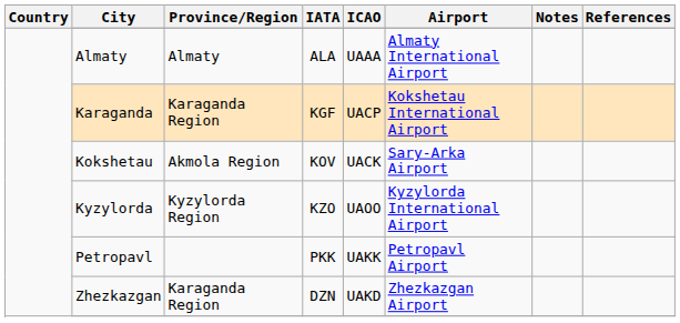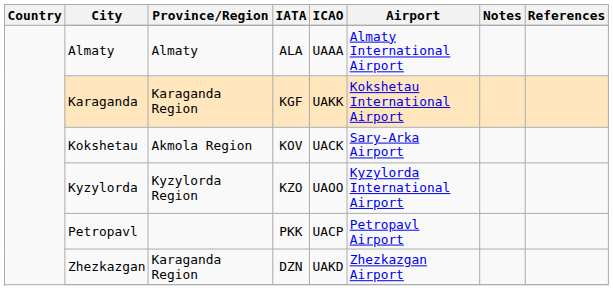 <table class="wikitable">
 <tr>
 <th>Country</th>
 <th>City</th>
 <th>Province/Region</th>
 <th>IATA</th>
 <th>ICAO</th>
 <th>Airport</th>
 <th>Notes</th>
 <th>References</th>
 </tr>
 <tr>
 <td rowspan="16"></td>
 </tr>
 <tr>
 <td>Almaty</td>
 <td>Almaty</td>
 <td align=center>ALA</td>
 <td align=center>UAAA</td>
 <td><a href='#'>Almaty International Airport</a></td>
 <td></td>
 <td align=center></td>
 </tr>
 <tr style="background-color: #FFE6BD">
 <td>Karaganda</td>
 <td>Karaganda Region</td>
 <td align=center>KGF</td>
-<td align=center>UACP</td>
+<td align=center>UAKK</td>
 <td><a href='#'>Kokshetau International Airport</a></td>
 <td></td>
 <td align=center></td>
 </tr>
 <tr>
 <td>Kokshetau</td>
 <td>Akmola Region</td>
 <td align=center>KOV</td>
 <td align=center>UACK</td>
 <td><a href='#'>Sary-Arka Airport</a></td>
 <td></td>
 <td align=center></td>
 </tr>
 <tr>
 <td>Kyzylorda</td>
 <td>Kyzylorda Region</td>
 <td align=center>KZO</td>
 <td align=center>UAOO</td>
 <td><a href='#'>Kyzylorda International Airport</a></td>
 <td></td>
 <td align=center></td>
 </tr>
 <tr>
 <td>Petropavl</td>
 <td></td>
 <td align=center>PKK</td>
-<td align=center>UAKK</td>
+<td align=center>UACP</td>
 <td><a href='#'>Petropavl Airport</a></td>
 <td></td>
 <td align=center></td>
 </tr>
 <tr>
 <td>Zhezkazgan</td>
 <td>Karaganda Region</td>
 <td align=center>DZN</td>
 <td align=center>UAKD</td>
 <td><a href='#'>Zhezkazgan Airport</a></td>
 <td></td>
 <td align=center></td>
 </tr>
 <tr>
 </tr>
 </table>
